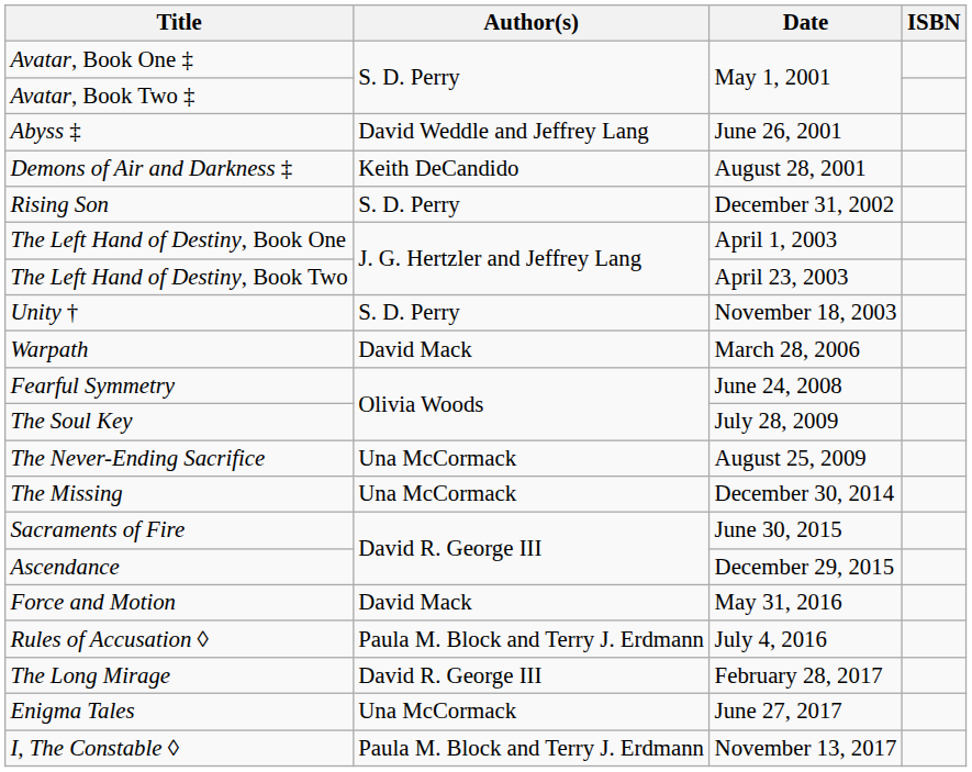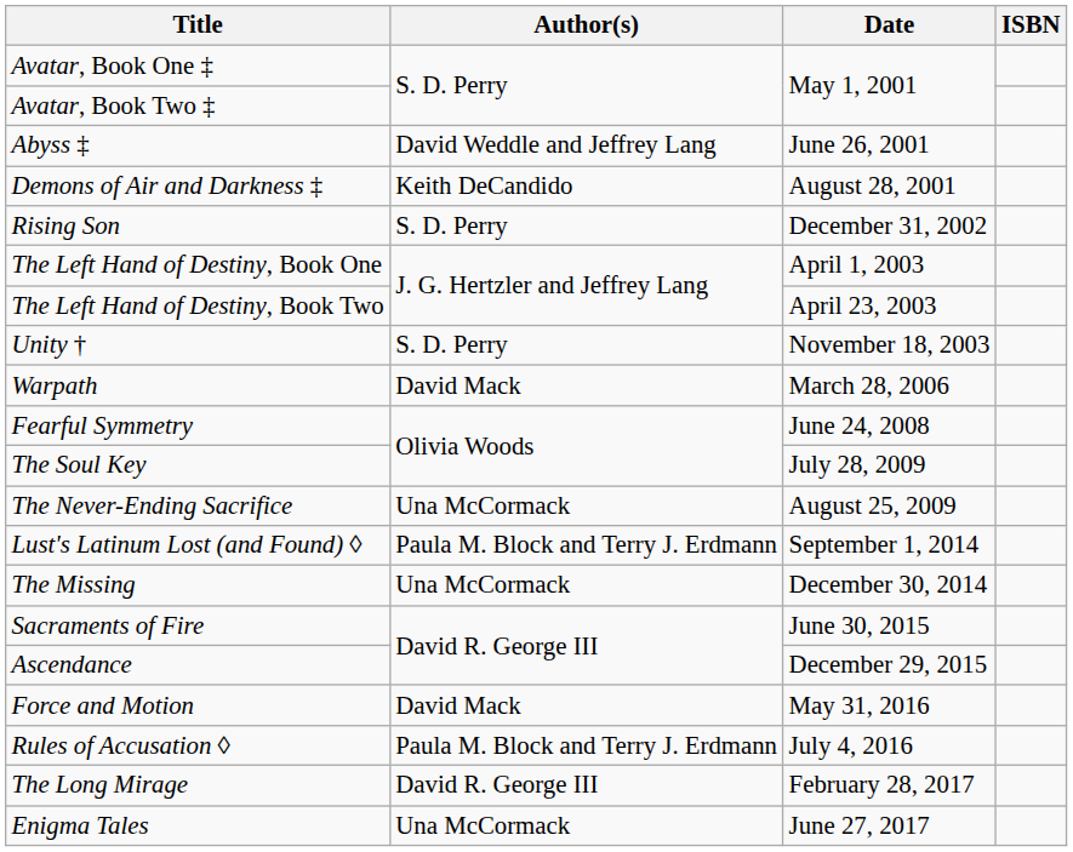 <table class="wikitable">
 <tr>
 <th>Title</th>
 <th>Author(s)</th>
 <th>Date</th>
 <th>ISBN</th>
 </tr>
 <tr>
 <td><em>Avatar</em>, Book One ‡</td>
 <td rowspan="2">S. D. Perry</td>
 <td rowspan="2">May 1, 2001</td>
 <td></td>
 </tr>
 <tr>
 <td><em>Avatar</em>, Book Two ‡</td>
 <td></td>
 </tr>
 <tr>
 <td><em>Abyss</em> ‡</td>
 <td>David Weddle and Jeffrey Lang</td>
 <td>June 26, 2001</td>
 <td></td>
 </tr>
 <tr>
 <td><em>Demons of Air and Darkness</em> ‡</td>
 <td>Keith DeCandido</td>
 <td>August 28, 2001</td>
 <td></td>
 </tr>
 <tr>
 <td><em>Rising Son</em></td>
 <td>S. D. Perry</td>
 <td>December 31, 2002</td>
 <td></td>
 </tr>
 <tr>
 <td><em>The Left Hand of Destiny</em>, Book One</td>
 <td rowspan="2">J. G. Hertzler and Jeffrey Lang</td>
 <td>April 1, 2003</td>
 <td></td>
 </tr>
 <tr>
 <td><em>The Left Hand of Destiny</em>, Book Two</td>
 <td>April 23, 2003</td>
 <td></td>
 </tr>
 <tr>
 <td><em>Unity</em> †</td>
 <td>S. D. Perry</td>
 <td>November 18, 2003</td>
 <td></td>
 </tr>
 <tr>
 <td><em>Warpath</em></td>
 <td>David Mack</td>
 <td>March 28, 2006</td>
 <td></td>
 </tr>
 <tr>
 <td><em>Fearful Symmetry</em></td>
 <td rowspan="2">Olivia Woods</td>
 <td>June 24, 2008</td>
 <td></td>
 </tr>
 <tr>
 <td><em>The Soul Key</em></td>
 <td>July 28, 2009</td>
 <td></td>
 </tr>
 <tr>
 <td><em>The Never-Ending Sacrifice</em></td>
 <td>Una McCormack</td>
 <td>August 25, 2009</td>
 <td></td>
 </tr>
 <tr>
+<td><em>Lust's Latinum Lost (and Found)</em> ◊</td>
+<td>Paula M. Block and Terry J. Erdmann</td>
+<td>September 1, 2014</td>
+<td></td>
+</tr>
+<tr>
 <td><em>The Missing</em></td>
 <td>Una McCormack</td>
 <td>December 30, 2014</td>
 <td></td>
 </tr>
 <tr>
 <td><em>Sacraments of Fire</em></td>
 <td rowspan="2">David R. George III</td>
 <td>June 30, 2015</td>
 <td></td>
 </tr>
 <tr>
 <td><em>Ascendance</em></td>
 <td>December 29, 2015</td>
 <td></td>
 </tr>
 <tr>
 <td><em>Force and Motion</em></td>
 <td>David Mack</td>
 <td>May 31, 2016</td>
 <td></td>
 </tr>
 <tr>
 <td><em>Rules of Accusation</em> ◊</td>
 <td>Paula M. Block and Terry J. Erdmann</td>
 <td>July 4, 2016</td>
 <td></td>
 </tr>
 <tr>
 <td><em>The Long Mirage</em></td>
 <td>David R. George III</td>
 <td>February 28, 2017</td>
 <td></td>
 </tr>
 <tr>
 <td><em>Enigma Tales</em></td>
 <td>Una McCormack</td>
 <td>June 27, 2017</td>
 <td></td>
 </tr>
-<tr>
-<td><em>I, The Constable</em> ◊</td>
-<td>Paula M. Block and Terry J. Erdmann</td>
-<td>November 13, 2017</td>
-<td></td>
-</tr>
 </table>
